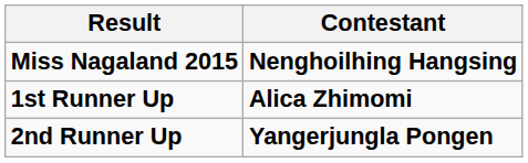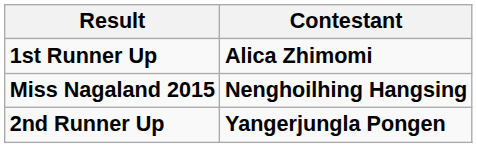 <table class="wikitable">
 <tr>
 <th>Result</th>
 <th>Contestant</th>
 </tr>
 <tr>
+<td><strong>1st Runner Up</strong></td>
+<td><strong>Alica Zhimomi</strong></td>
+</tr>
+<tr>
 <td><strong>Miss Nagaland 2015</strong></td>
 <td><strong>Nenghoilhing Hangsing</strong></td>
-</tr>
-<tr>
-<td><strong>1st Runner Up</strong></td>
-<td><strong>Alica Zhimomi</strong></td>
 </tr>
 <tr>
 <td><strong>2nd Runner Up</strong></td>
 <td><strong>Yangerjungla Pongen</strong></td>
 </tr>
 </table>
